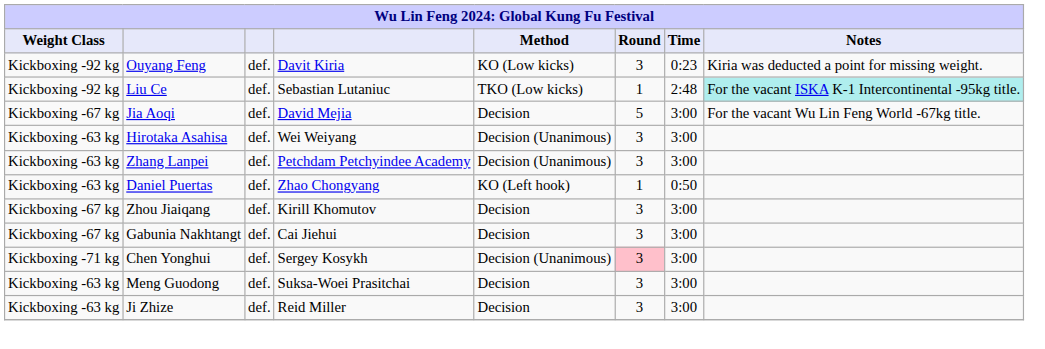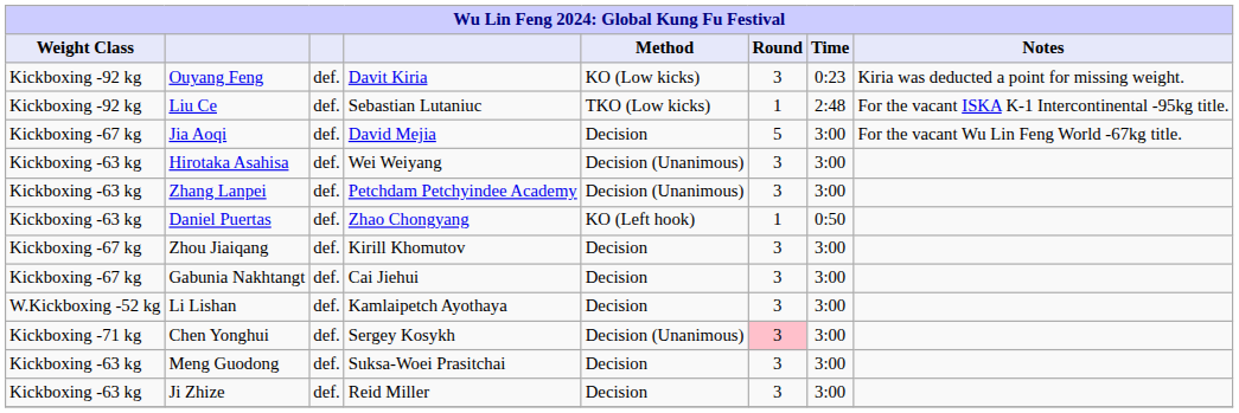 <table class="wikitable" style="font-size: 80%;">
 <tr>
 <th colspan="8" style="background-color: #ccf; color: #000080; text-align: center;">Wu Lin Feng 2024: Global Kung Fu Festival</th>
 </tr>
 <tr>
 <th colspan="1" style="background-color: #E6E8FA; color: #000000; text-align: center;">Weight Class</th>
 <th colspan="1" style="background-color: #E6E8FA; color: #000000; text-align: center;"></th>
 <th colspan="1" style="background-color: #E6E8FA; color: #000000; text-align: center;"></th>
 <th colspan="1" style="background-color: #E6E8FA; color: #000000; text-align: center;"></th>
 <th colspan="1" style="background-color: #E6E8FA; color: #000000; text-align: center;">Method</th>
 <th colspan="1" style="background-color: #E6E8FA; color: #000000; text-align: center;">Round</th>
 <th colspan="1" style="background-color: #E6E8FA; color: #000000; text-align: center;">Time</th>
 <th colspan="1" style="background-color: #E6E8FA; color: #000000; text-align: center;">Notes</th>
 </tr>
 <tr>
 <td>Kickboxing -92 kg</td>
 <td> <a href='#'>Ouyang Feng</a></td>
 <td align=center>def.</td>
 <td> <a href='#'>Davit Kiria</a></td>
 <td>KO (Low kicks)</td>
 <td align=center>3</td>
 <td align=center>0:23</td>
 <td>Kiria was deducted a point for missing weight.</td>
 </tr>
 <tr>
 <td>Kickboxing -92 kg</td>
 <td> <a href='#'>Liu Ce</a></td>
 <td align=center>def.</td>
 <td> Sebastian Lutaniuc</td>
 <td>TKO (Low kicks)</td>
 <td align=center>1</td>
 <td align=center>2:48</td>
-<td style="background: paleturquoise;">For the vacant <a href='#'>ISKA</a> K-1 Intercontinental -95kg title.</td>
+<td>For the vacant <a href='#'>ISKA</a> K-1 Intercontinental -95kg title.</td>
 </tr>
 <tr>
 <td>Kickboxing -67 kg</td>
 <td> <a href='#'>Jia Aoqi</a></td>
 <td align=center>def.</td>
 <td> <a href='#'>David Mejia</a></td>
 <td>Decision</td>
 <td align=center>5</td>
 <td align=center>3:00</td>
 <td>For the vacant Wu Lin Feng World -67kg title.</td>
 </tr>
 <tr>
 <td>Kickboxing -63 kg</td>
 <td> <a href='#'>Hirotaka Asahisa</a></td>
 <td align=center>def.</td>
 <td> Wei Weiyang</td>
 <td>Decision (Unanimous)</td>
 <td align=center>3</td>
 <td align=center>3:00</td>
 <td></td>
 </tr>
 <tr>
 <td>Kickboxing -63 kg</td>
 <td> <a href='#'>Zhang Lanpei</a></td>
 <td align=center>def.</td>
 <td> <a href='#'>Petchdam Petchyindee Academy</a></td>
 <td>Decision (Unanimous)</td>
 <td align=center>3</td>
 <td align=center>3:00</td>
 <td></td>
 </tr>
 <tr>
 <td>Kickboxing -63 kg</td>
 <td> <a href='#'>Daniel Puertas</a></td>
 <td align=center>def.</td>
 <td> <a href='#'>Zhao Chongyang</a></td>
 <td>KO (Left hook)</td>
 <td align=center>1</td>
 <td align=center>0:50</td>
 <td></td>
 </tr>
 <tr>
 <td>Kickboxing -67 kg</td>
 <td> Zhou Jiaiqang</td>
 <td align=center>def.</td>
 <td> Kirill Khomutov</td>
 <td>Decision</td>
 <td align=center>3</td>
 <td align=center>3:00</td>
 <td></td>
 </tr>
 <tr>
 <td>Kickboxing -67 kg</td>
 <td> Gabunia Nakhtangt</td>
 <td align=center>def.</td>
 <td> Cai Jiehui</td>
 <td>Decision</td>
 <td align=center>3</td>
 <td align=center>3:00</td>
 <td></td>
 </tr>
 <tr>
+<td>W.Kickboxing -52 kg</td>
+<td> Li Lishan</td>
+<td align=center>def.</td>
+<td> Kamlaipetch Ayothaya</td>
+<td>Decision</td>
+<td align=center>3</td>
+<td align=center>3:00</td>
+<td></td>
+</tr>
+<tr>
 <td>Kickboxing -71 kg</td>
 <td> Chen Yonghui</td>
 <td align=center>def.</td>
 <td> Sergey Kosykh</td>
 <td>Decision (Unanimous)</td>
 <td align=center style="background: pink;">3</td>
 <td align=center>3:00</td>
 <td></td>
 </tr>
 <tr>
 <td>Kickboxing -63 kg</td>
 <td> Meng Guodong</td>
 <td align=center>def.</td>
 <td> Suksa-Woei Prasitchai</td>
 <td>Decision</td>
 <td align=center>3</td>
 <td align=center>3:00</td>
 <td></td>
 </tr>
 <tr>
 <td>Kickboxing -63 kg</td>
 <td> Ji Zhize</td>
 <td align=center>def.</td>
 <td> Reid Miller</td>
 <td>Decision</td>
 <td align=center>3</td>
 <td align=center>3:00</td>
 <td></td>
 </tr>
 <tr>
 </tr>
 </table>
